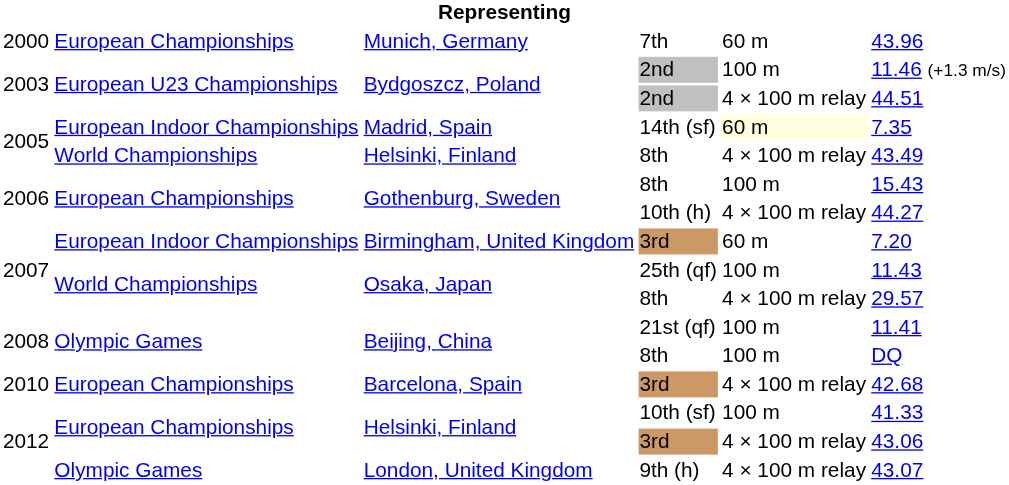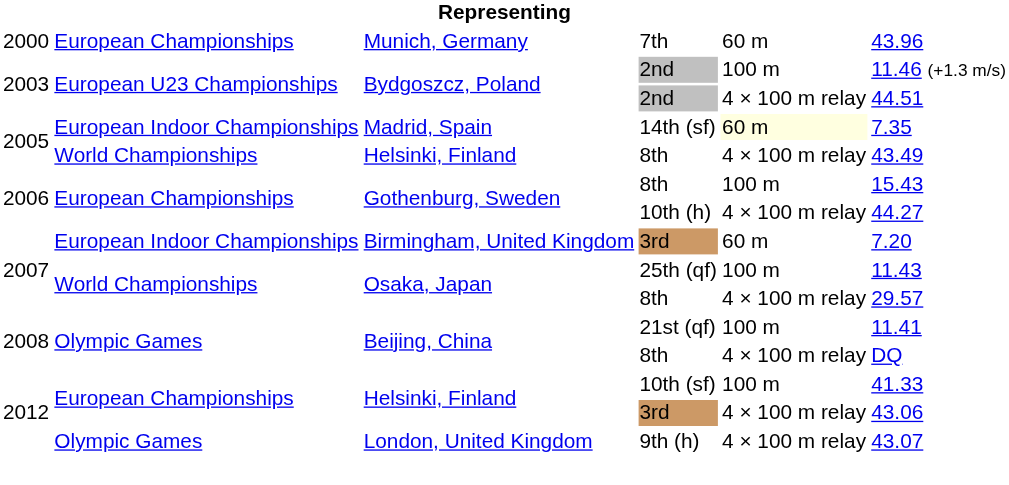 <table>
 <tr>
 <th colspan="6">Representing </th>
 </tr>
 <tr>
 <td>2000</td>
 <td><a href='#'>European Championships</a></td>
 <td><a href='#'>Munich, Germany</a></td>
 <td>7th</td>
 <td>60 m</td>
 <td><a href='#'>43.96</a></td>
 </tr>
 <tr>
 <td rowspan=2>2003</td>
 <td rowspan=2><a href='#'>European U23 Championships</a></td>
 <td rowspan=2><a href='#'>Bydgoszcz, Poland</a></td>
 <td bgcolor="silver">2nd</td>
 <td>100 m</td>
 <td><a href='#'>11.46</a> <small>(+1.3 m/s)</small></td>
 </tr>
 <tr>
 <td bgcolor="silver">2nd</td>
 <td>4 × 100 m relay</td>
 <td><a href='#'>44.51</a></td>
 </tr>
 <tr>
 <td rowspan=2>2005</td>
 <td><a href='#'>European Indoor Championships</a></td>
 <td><a href='#'>Madrid, Spain</a></td>
 <td>14th (sf)</td>
 <td style="background: lightyellow;">60 m</td>
 <td><a href='#'>7.35</a></td>
 </tr>
 <tr>
 <td><a href='#'>World Championships</a></td>
 <td><a href='#'>Helsinki, Finland</a></td>
 <td>8th</td>
 <td>4 × 100 m relay</td>
 <td><a href='#'>43.49</a></td>
 </tr>
 <tr>
 <td rowspan=2>2006</td>
 <td rowspan=2><a href='#'>European Championships</a></td>
 <td rowspan=2><a href='#'>Gothenburg, Sweden</a></td>
 <td>8th</td>
 <td>100 m</td>
 <td><a href='#'>15.43</a></td>
 </tr>
 <tr>
 <td>10th (h)</td>
 <td>4 × 100 m relay</td>
 <td><a href='#'>44.27</a></td>
 </tr>
 <tr>
 <td rowspan=3>2007</td>
 <td><a href='#'>European Indoor Championships</a></td>
 <td><a href='#'>Birmingham, United Kingdom</a></td>
 <td bgcolor="CC9966">3rd</td>
 <td>60 m</td>
 <td><a href='#'>7.20</a></td>
 </tr>
 <tr>
 <td rowspan=2><a href='#'>World Championships</a></td>
 <td rowspan=2><a href='#'>Osaka, Japan</a></td>
 <td>25th (qf)</td>
 <td>100 m</td>
 <td><a href='#'>11.43</a></td>
 </tr>
 <tr>
 <td>8th</td>
 <td>4 × 100 m relay</td>
 <td><a href='#'>29.57</a></td>
 </tr>
 <tr>
 <td rowspan=2>2008</td>
 <td rowspan=2><a href='#'>Olympic Games</a></td>
 <td rowspan=2><a href='#'>Beijing, China</a></td>
 <td>21st (qf)</td>
 <td>100 m</td>
 <td><a href='#'>11.41</a></td>
 </tr>
 <tr>
 <td>8th</td>
-<td>100 m</td>
+<td>4 × 100 m relay</td>
 <td><a href='#'>DQ</a></td>
-</tr>
-<tr>
-<td>2010</td>
-<td><a href='#'>European Championships</a></td>
-<td><a href='#'>Barcelona, Spain</a></td>
-<td bgcolor="CC9966">3rd</td>
-<td>4 × 100 m relay</td>
-<td><a href='#'>42.68</a></td>
 </tr>
 <tr>
 <td rowspan=3>2012</td>
 <td rowspan=2><a href='#'>European Championships</a></td>
 <td rowspan=2><a href='#'>Helsinki, Finland</a></td>
 <td>10th (sf)</td>
 <td>100 m</td>
 <td><a href='#'>41.33</a></td>
 </tr>
 <tr>
 <td bgcolor="CC9966">3rd</td>
 <td>4 × 100 m relay</td>
 <td><a href='#'>43.06</a></td>
 </tr>
 <tr>
 <td><a href='#'>Olympic Games</a></td>
 <td><a href='#'>London, United Kingdom</a></td>
 <td>9th (h)</td>
 <td>4 × 100 m relay</td>
 <td><a href='#'>43.07</a></td>
 </tr>
 </table>
